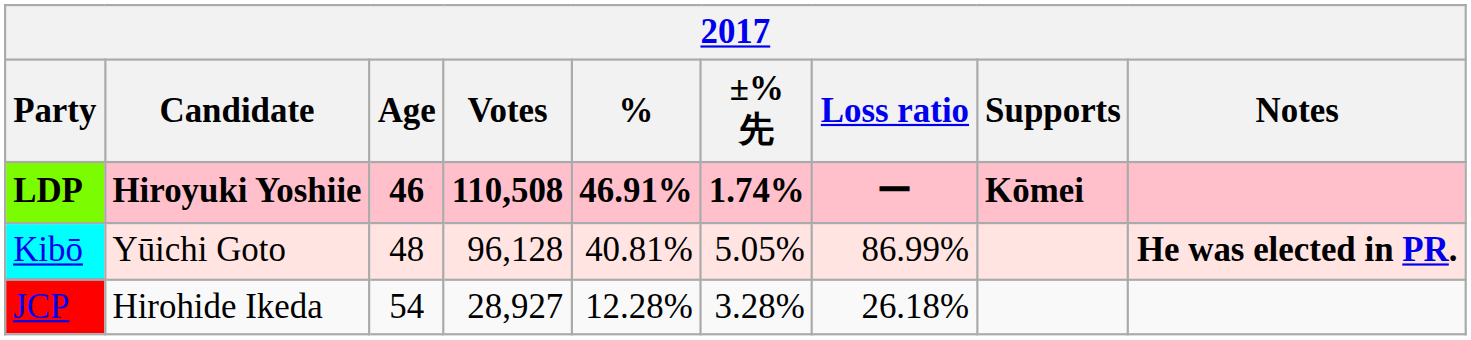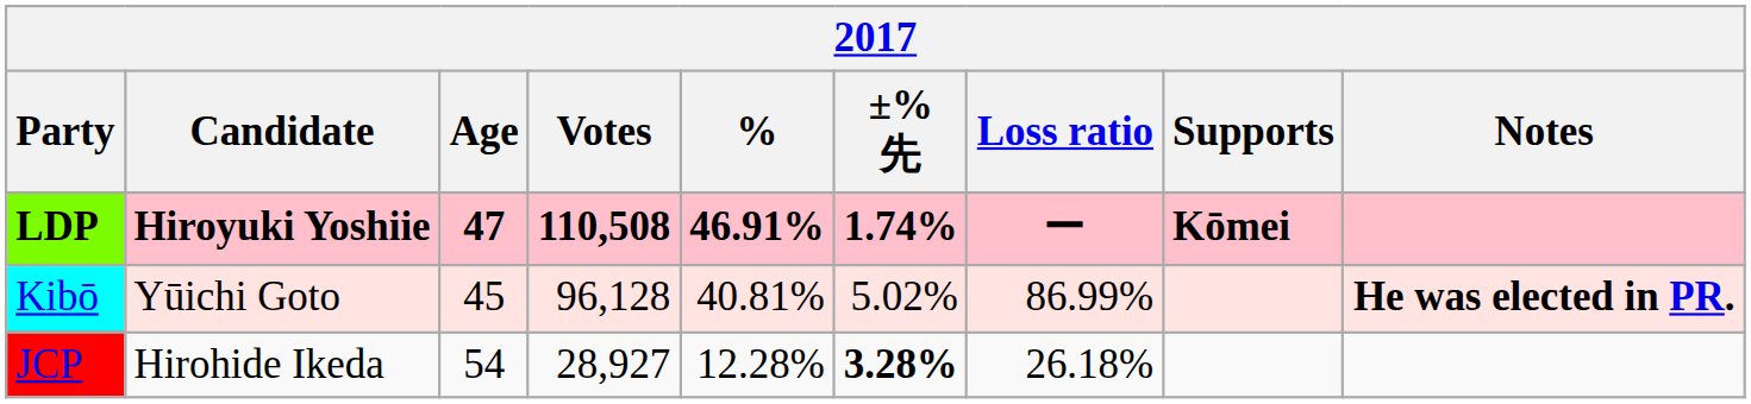 <table class="wikitable">
 <tr>
 <th colspan="9"><a href='#'>2017</a></th>
 </tr>
 <tr>
 <th>Party</th>
 <th>Candidate</th>
 <th>Age</th>
 <th>Votes</th>
 <th>%</th>
 <th>±%<br>先</th>
 <th><a href='#'>Loss ratio</a></th>
 <th>Supports</th>
 <th>Notes</th>
 </tr>
 <tr>
 <td style="background:lawngreen;"><strong>LDP</strong></td>
 <td style="background:pink;"><strong>Hiroyuki Yoshiie</strong></td>
-<td style="background:pink;text-align:center"><strong>46</strong></td>
+<td style="background:pink;text-align:center"><strong>47</strong></td>
 <td style="background:pink;text-align: right"><strong>110,508</strong></td>
 <td style="background:pink;text-align: right"><strong>46.91%</strong></td>
 <td style="background:pink;text-align: right"><strong>1.74%</strong></td>
 <td style="background:pink;text-align:center"><strong>ー</strong></td>
 <td style="background:pink;"><strong>Kōmei</strong></td>
 <td style="background:pink;"></td>
 </tr>
 <tr>
 <td style="background:cyan;"><a href='#'>Kibō</a></td>
 <td style="background:mistyrose;">Yūichi Goto</td>
-<td style="background:mistyrose;text-align:center">48</td>
+<td style="background:mistyrose;text-align:center">45</td>
 <td style="background:mistyrose;text-align:right">96,128</td>
 <td style="background:mistyrose;text-align:right">40.81%</td>
-<td style="background:mistyrose;text-align:right">5.05%</td>
+<td style="background:mistyrose;text-align:right">5.02%</td>
 <td style="background:mistyrose;text-align:right">86.99%</td>
 <td style="background:mistyrose;"></td>
 <td style="background:mistyrose;"><strong>He was elected in <a href='#'>PR</a>.</strong></td>
 </tr>
 <tr>
 <td style="background:red;"><a href='#'>JCP</a></td>
 <td>Hirohide Ikeda</td>
 <td style="text-align:center">54</td>
 <td style="text-align:right">28,927</td>
 <td style="text-align:right">12.28%</td>
-<td style="text-align:right">3.28%</td>
+<td style="text-align:right"><strong>3.28%</strong></td>
 <td style="text-align:right">26.18%</td>
 <td></td>
 <td></td>
 </tr>
 </table>
